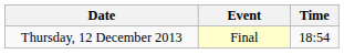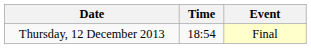 <table class = "wikitable" style="text-align:center;">
 <tr>
 <th width=220>Date</th>
+<th width=50>Time</th>
 <th width=100>Event</th>
-<th width=50>Time</th>
 </tr>
 <tr>
 <td>Thursday, 12 December 2013</td>
+<td>18:54</td>
 <td bgcolor=ffffcc>Final</td>
-<td>18:54</td>
 </tr>
 </table>
